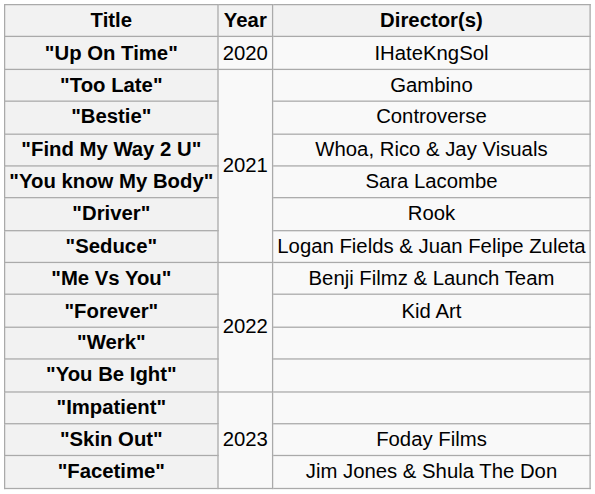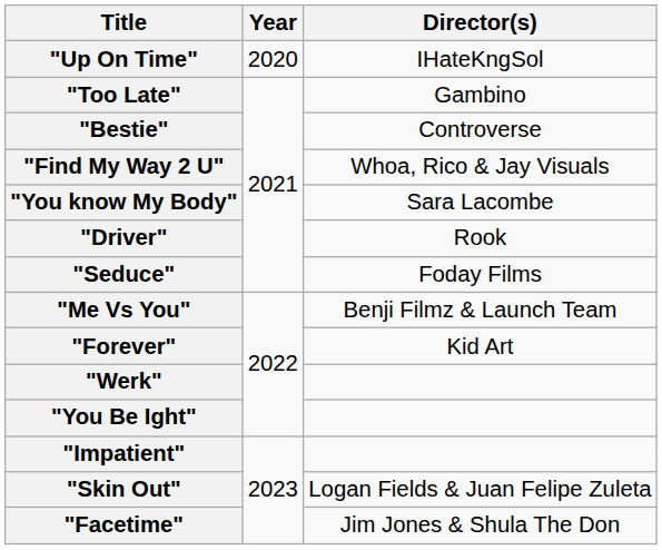 <table class="wikitable plainrowheaders" style="text-align:center;">
 <tr>
 <th scope="col">Title</th>
 <th scope="col">Year</th>
 <th scope="col">Director(s)</th>
 </tr>
 <tr>
 <th scope="row">"Up On Time"<br></th>
 <td rowspan="1">2020</td>
 <td>IHateKngSol</td>
 </tr>
 <tr>
 <th scope="row">"Too Late"<br></th>
 <td rowspan="6">2021</td>
 <td>Gambino</td>
 </tr>
 <tr>
 <th scope="row">"Bestie"<br></th>
 <td>Controverse</td>
 </tr>
 <tr>
 <th scope="row">"Find My Way 2 U"<br></th>
 <td>Whoa, Rico & Jay Visuals</td>
 </tr>
 <tr>
 <th scope="row">"You know My Body"<br></th>
 <td>Sara Lacombe</td>
 </tr>
 <tr>
 <th scope="row">"Driver"<br></th>
 <td>Rook</td>
 </tr>
 <tr>
 <th scope="row">"Seduce"<br></th>
-<td>Logan Fields & Juan Felipe Zuleta</td>
+<td>Foday Films</td>
 </tr>
 <tr>
 <th scope="row">"Me Vs You"<br></th>
 <td rowspan="4">2022</td>
 <td>Benji Filmz & Launch Team</td>
 </tr>
 <tr>
 <th scope="row">"Forever"<br></th>
 <td>Kid Art</td>
 </tr>
 <tr>
 <th scope="row">"Werk"<br></th>
 <td></td>
 </tr>
 <tr>
 <th scope="row">"You Be Ight"<br></th>
 <td></td>
 </tr>
 <tr>
 <th scope="row">"Impatient"<br></th>
 <td rowspan="4">2023</td>
 <td></td>
 </tr>
 <tr>
 <th scope="row">"Skin Out"<br></th>
-<td>Foday Films</td>
+<td>Logan Fields & Juan Felipe Zuleta</td>
 </tr>
 <tr>
 <th scope="row">"Facetime"<br></th>
 <td>Jim Jones & Shula The Don</td>
 </tr>
 </table>
